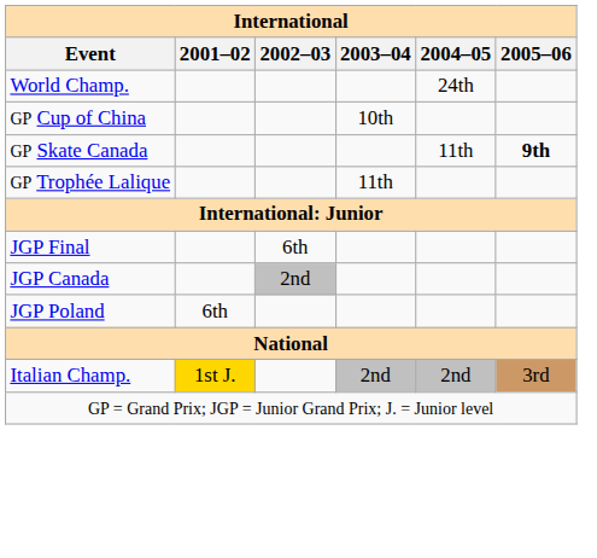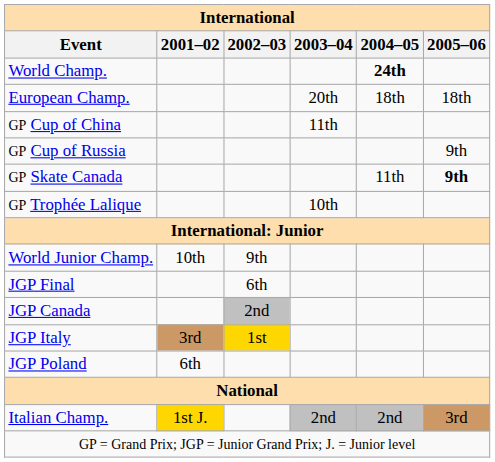 <table class="wikitable" style="text-align:center">
 <tr>
 <th style="background-color: #ffdead; " colspan=6 align=center><strong>International</strong></th>
 </tr>
 <tr>
 <th>Event</th>
 <th>2001–02</th>
 <th>2002–03</th>
 <th>2003–04</th>
 <th>2004–05</th>
 <th>2005–06</th>
 </tr>
 <tr>
 <td align=left><a href='#'>World Champ.</a></td>
 <td></td>
 <td></td>
 <td></td>
-<td>24th</td>
+<td><strong>24th</strong></td>
 <td></td>
+</tr>
+<tr>
+<td align=left><a href='#'>European Champ.</a></td>
+<td></td>
+<td></td>
+<td>20th</td>
+<td>18th</td>
+<td>18th</td>
 </tr>
 <tr>
 <td align=left><small>GP</small> <a href='#'>Cup of China</a></td>
 <td></td>
 <td></td>
-<td>10th</td>
+<td>11th</td>
 <td></td>
 <td></td>
+</tr>
+<tr>
+<td align=left><small>GP</small> <a href='#'>Cup of Russia</a></td>
+<td></td>
+<td></td>
+<td></td>
+<td></td>
+<td>9th</td>
 </tr>
 <tr>
 <td align=left><small>GP</small> <a href='#'>Skate Canada</a></td>
 <td></td>
 <td></td>
 <td></td>
 <td>11th</td>
 <td><strong>9th</strong></td>
 </tr>
 <tr>
 <td align=left><small>GP</small> <a href='#'>Trophée Lalique</a></td>
 <td></td>
 <td></td>
-<td>11th</td>
+<td>10th</td>
 <td></td>
 <td></td>
 </tr>
 <tr>
 <th style="background-color: #ffdead; " colspan=6 align=center><strong>International: Junior</strong></th>
+</tr>
+<tr>
+<td align=left><a href='#'>World Junior Champ.</a></td>
+<td>10th</td>
+<td>9th</td>
+<td></td>
+<td></td>
+<td></td>
 </tr>
 <tr>
 <td align=left><a href='#'>JGP Final</a></td>
 <td></td>
 <td>6th</td>
 <td></td>
 <td></td>
 <td></td>
 </tr>
 <tr>
 <td align=left><a href='#'>JGP Canada</a></td>
 <td></td>
 <td bgcolor=silver>2nd</td>
+<td></td>
+<td></td>
+<td></td>
+</tr>
+<tr>
+<td align=left><a href='#'>JGP Italy</a></td>
+<td bgcolor=cc9966>3rd</td>
+<td bgcolor=gold>1st</td>
 <td></td>
 <td></td>
 <td></td>
 </tr>
 <tr>
 <td align=left><a href='#'>JGP Poland</a></td>
 <td>6th</td>
 <td></td>
 <td></td>
 <td></td>
 <td></td>
 </tr>
 <tr>
 <th style="background-color: #ffdead; " colspan=6 align=center><strong>National</strong></th>
 </tr>
 <tr>
 <td align=left><a href='#'>Italian Champ.</a></td>
 <td bgcolor=gold>1st J.</td>
 <td></td>
 <td bgcolor=silver>2nd</td>
 <td bgcolor=silver>2nd</td>
 <td bgcolor=cc9966>3rd</td>
 </tr>
 <tr>
 <td colspan=6 align=center><small> GP = Grand Prix; JGP = Junior Grand Prix; J. = Junior level </small></td>
 </tr>
 </table>
